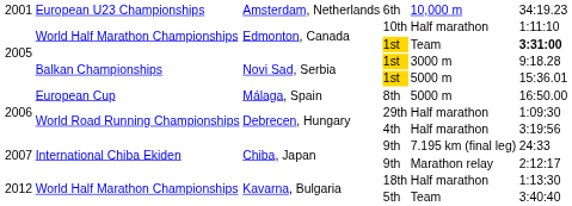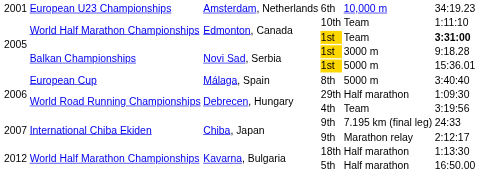 <table>
 <tr>
 <td>2001</td>
 <td><a href='#'>European U23 Championships</a></td>
 <td><a href='#'>Amsterdam</a>, Netherlands</td>
 <td>6th</td>
 <td><a href='#'>10,000 m</a></td>
 <td>34:19.23</td>
 </tr>
 <tr>
 <td rowspan=4>2005</td>
 <td rowspan=2><a href='#'>World Half Marathon Championships</a></td>
 <td rowspan=2><a href='#'>Edmonton</a>, Canada</td>
 <td>10th</td>
-<td>Half marathon</td>
+<td>Team</td>
 <td>1:11:10</td>
 </tr>
 <tr>
 <td bgcolor=gold>1st</td>
 <td>Team</td>
 <td><strong>3:31:00</strong></td>
 </tr>
 <tr>
 <td rowspan=2><a href='#'>Balkan Championships</a></td>
 <td rowspan=2><a href='#'>Novi Sad</a>, Serbia</td>
 <td bgcolor=gold>1st</td>
 <td>3000 m</td>
 <td>9:18.28</td>
 </tr>
 <tr>
 <td bgcolor=gold>1st</td>
 <td>5000 m</td>
 <td>15:36.01</td>
 </tr>
 <tr>
 <td rowspan=3>2006</td>
 <td><a href='#'>European Cup</a></td>
 <td><a href='#'>Málaga</a>, Spain</td>
 <td>8th</td>
 <td>5000 m</td>
-<td>16:50.00</td>
+<td>3:40:40</td>
 </tr>
 <tr>
 <td rowspan=2><a href='#'>World Road Running Championships</a></td>
 <td rowspan=2><a href='#'>Debrecen</a>, Hungary</td>
 <td>29th</td>
 <td>Half marathon</td>
 <td>1:09:30</td>
 </tr>
 <tr>
 <td>4th</td>
-<td>Half marathon</td>
+<td>Team</td>
 <td>3:19:56</td>
 </tr>
 <tr>
 <td rowspan=2>2007</td>
 <td rowspan=2><a href='#'>International Chiba Ekiden</a></td>
 <td rowspan=2><a href='#'>Chiba</a>, Japan</td>
 <td>9th</td>
 <td>7.195 km (final leg)</td>
 <td>24:33</td>
 </tr>
 <tr>
 <td>9th</td>
 <td>Marathon relay</td>
 <td>2:12:17</td>
 </tr>
 <tr>
 <td rowspan=2>2012</td>
 <td rowspan=2><a href='#'>World Half Marathon Championships</a></td>
 <td rowspan=2><a href='#'>Kavarna</a>, Bulgaria</td>
 <td>18th</td>
 <td>Half marathon</td>
 <td>1:13:30</td>
 </tr>
 <tr>
 <td>5th</td>
-<td>Team</td>
-<td>3:40:40</td>
+<td>Half marathon</td>
+<td>16:50.00</td>
 </tr>
 </table>
